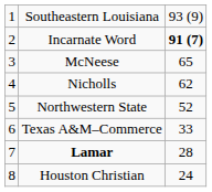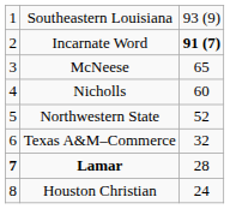 <table class="wikitable">
 <tr align="center">
 <td>1</td>
 <td>Southeastern Louisiana</td>
 <td>93 (9)</td>
 </tr>
 <tr align="center">
 <td>2</td>
 <td>Incarnate Word</td>
 <td><strong>91 (7)</strong></td>
 </tr>
 <tr align="center">
 <td>3</td>
 <td>McNeese</td>
 <td>65</td>
 </tr>
 <tr align="center">
 <td>4</td>
 <td>Nicholls</td>
-<td>62</td>
+<td>60</td>
 </tr>
 <tr align="center">
 <td>5</td>
 <td>Northwestern State</td>
 <td>52</td>
 </tr>
 <tr align="center">
 <td>6</td>
 <td>Texas A&M–Commerce</td>
-<td>33</td>
+<td>32</td>
 </tr>
 <tr align="center">
-<td>7</td>
+<td><strong>7</strong></td>
 <td><strong>Lamar</strong></td>
 <td>28</td>
 </tr>
 <tr align="center">
 <td>8</td>
 <td>Houston Christian</td>
 <td>24</td>
 </tr>
 </table>
